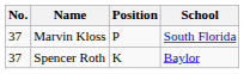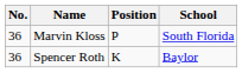 <table class="wikitable">
 <tr>
 <th>No.</th>
 <th>Name</th>
 <th>Position</th>
 <th>School</th>
 </tr>
 <tr>
-<td>37</td>
+<td>36</td>
 <td>Marvin Kloss</td>
 <td>P</td>
 <td><a href='#'>South Florida</a></td>
 </tr>
 <tr>
-<td>37</td>
+<td>36</td>
 <td>Spencer Roth</td>
 <td>K</td>
 <td><a href='#'>Baylor</a></td>
 </tr>
 </table>
